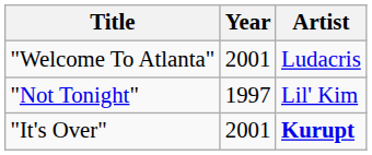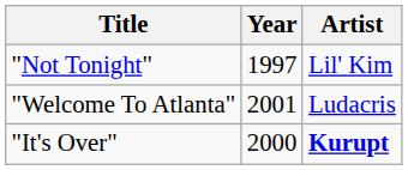 <table class="wikitable plainrowheaders">
 <tr>
 <th scope="col">Title</th>
 <th scope="col">Year</th>
 <th scope="col">Artist</th>
 </tr>
 <tr>
+<td scope="row">"<a href='#'>Not Tonight</a>"</td>
+<td>1997</td>
+<td><a href='#'>Lil' Kim</a></td>
+</tr>
+<tr>
 <td scope="row">"Welcome To Atlanta"</td>
 <td>2001</td>
 <td><a href='#'>Ludacris</a></td>
 </tr>
 <tr>
-<td scope="row">"<a href='#'>Not Tonight</a>"</td>
-<td>1997</td>
-<td><a href='#'>Lil' Kim</a></td>
-</tr>
-<tr>
 <td scope="row">"It's Over"</td>
-<td>2001</td>
+<td>2000</td>
 <td><strong><a href='#'>Kurupt</a></strong></td>
 </tr>
 </table>
